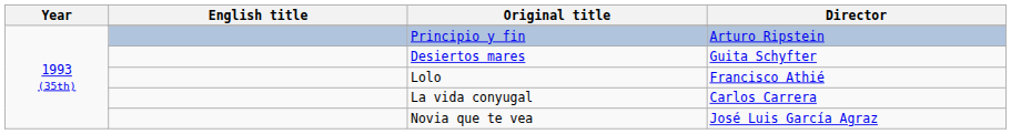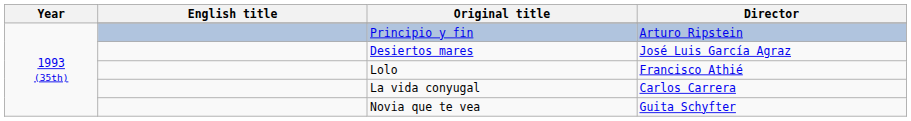 <table class="wikitable">
 <tr>
 <th width="100"><strong>Year</strong></th>
 <th width="300"><strong>English title</strong></th>
 <th width="300"><strong>Original title</strong></th>
 <th width="300"><strong>Director</strong></th>
 </tr>
 <tr>
 <td rowspan="6" style="text-align:center;"><a href='#'>1993</a><br><small><a href='#'>(35th)</a></small></td>
 </tr>
 <tr style="background:#B0C4DE;">
 <td></td>
 <td><a href='#'>Principio y fin</a></td>
 <td><a href='#'>Arturo Ripstein</a></td>
 </tr>
 <tr>
 <td></td>
 <td><a href='#'>Desiertos mares</a></td>
-<td><a href='#'>Guita Schyfter</a></td>
+<td><a href='#'>José Luis García Agraz</a></td>
 </tr>
 <tr>
 <td></td>
 <td>Lolo</td>
 <td><a href='#'>Francisco Athié</a></td>
 </tr>
 <tr>
 <td></td>
 <td>La vida conyugal</td>
 <td><a href='#'>Carlos Carrera</a></td>
 </tr>
 <tr>
 <td></td>
 <td>Novia que te vea</td>
-<td><a href='#'>José Luis García Agraz</a></td>
+<td><a href='#'>Guita Schyfter</a></td>
 </tr>
 </table>
